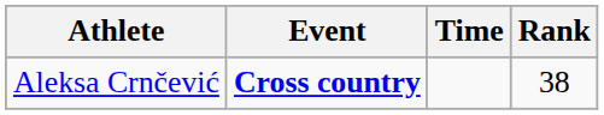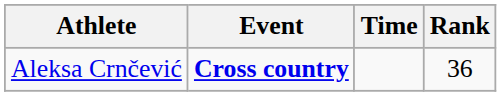 <table class="wikitable" style="text-align:center; font-size:90%">
 <tr>
 <th>Athlete</th>
 <th>Event</th>
 <th>Time</th>
 <th>Rank</th>
 </tr>
 <tr>
 <td rowspan=2 align=left><a href='#'>Aleksa Crnčević</a></td>
 <td align=left><strong><a href='#'>Cross country</a></strong></td>
 <td></td>
-<td>38</td>
+<td>36</td>
 </tr>
 </table>
